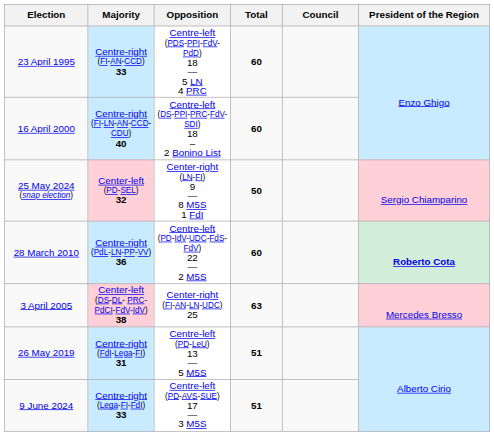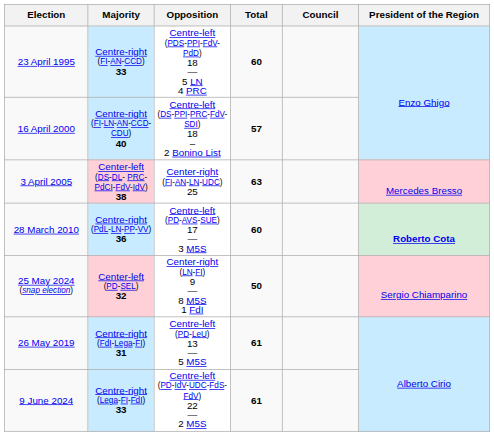 <table class="wikitable" style="text-align:center;font-size:85%;line-height:13px">
 <tr style="height:30px; background-color:#E9E9E9">
 <th style="width:110px;">Election</th>
 <th style="width:85px;">Majority</th>
 <th style="width:100px;">Opposition</th>
 <th style="width:65px;">Total</th>
 <th style="width:100px;">Council</th>
 <th style="width:175px;">President of the Region</th>
 </tr>
 <tr>
 <td><a href='#'>23 April 1995</a></td>
 <td style="background:#C8EBFF; text-align:center;"><a href='#'>Centre-right</a><br><small>(<a href='#'>FI</a>-<a href='#'>AN</a>-<a href='#'>CCD</a>)</small><br><strong>33</strong></td>
 <td style="background:white; text-align:center;"><a href='#'>Centre-left</a><br><small>(<a href='#'>PDS</a>-<a href='#'>PPI</a>-<a href='#'>FdV</a>-<a href='#'>PdD</a>)</small><br>18<br>—<br>5 <a href='#'>LN</a><br>4 <a href='#'>PRC</a></td>
 <td><strong>60</strong></td>
 <td></td>
 <td rowspan="2" style="background:#C8EBFF; text-align:centre;"><br><br><a href='#'>Enzo Ghigo</a></td>
 </tr>
 <tr>
 <td><a href='#'>16 April 2000</a></td>
 <td style="background:#C8EBFF; text-align:center;"><a href='#'>Centre-right</a><br><small>(<a href='#'>FI</a>-<a href='#'>LN</a>-<a href='#'>AN</a>-<a href='#'>CCD</a>-<a href='#'>CDU</a>)</small><br><strong>40</strong></td>
 <td style="background:white; text-align:center;"><a href='#'>Centre-left</a><br><small>(<a href='#'>DS</a>-<a href='#'>PPI</a>-<a href='#'>PRC</a>-<a href='#'>FdV</a>-<a href='#'>SDI</a>)</small><br>18<br>–<br>2 <a href='#'>Bonino List</a></td>
+<td><strong>57</strong></td>
+<td></td>
+</tr>
+<tr>
+<td><a href='#'>3 April 2005</a></td>
+<td style="background:#FFD0D7; text-align:center;"><a href='#'>Center-left</a><br><small>(<a href='#'>DS</a>-<a href='#'>DL</a>- <a href='#'>PRC</a>-<a href='#'>PdCI</a>-<a href='#'>FdV</a>-<a href='#'>IdV</a>)</small><br><strong>38</strong></td>
+<td style="background:white; text-align:center;"><a href='#'>Center-right</a><br><small>(<a href='#'>FI</a>-<a href='#'>AN</a>-<a href='#'>LN</a>-<a href='#'>UDC</a>)</small><br>25</td>
+<td><strong>63</strong></td>
+<td></td>
+<td style="background:#FFD0D7; text-align:centre;"><br><br><a href='#'>Mercedes Bresso</a></td>
+</tr>
+<tr>
+<td><a href='#'>28 March 2010</a></td>
+<td style="background:#C8EBFF; text-align:center;"><a href='#'>Centre-right</a><br><small>(<a href='#'>PdL</a>-<a href='#'>LN</a>-<a href='#'>PP</a>-<a href='#'>VV</a>)</small><br><strong>36</strong></td>
+<td style="background:white; text-align:center;"><a href='#'>Centre-left</a><br><small>(<a href='#'>PD</a>-<a href='#'>AVS</a>-<a href='#'>SUE</a>)</small><br>17<br>—<br>3 <a href='#'>M5S</a></td>
 <td><strong>60</strong></td>
 <td></td>
+<td style="background:#D2EED9; text-align:centre;"><strong><br><br><a href='#'>Roberto Cota</a></strong></td>
 </tr>
 <tr>
 <td><a href='#'>25 May 2024</a><br><small>(<em><a href='#'>snap election</a></em>)</small></td>
 <td style="background:#FFD0D7; text-align:center;"><a href='#'>Center-left</a><br><small>(<a href='#'>PD</a>-<a href='#'>SEL</a>)</small><br><strong>32</strong></td>
 <td style="background:white; text-align:center;"><a href='#'>Center-right</a><br><small>(<a href='#'>LN</a>-<a href='#'>FI</a>)</small><br>9<br>—<br>8 <a href='#'>M5S</a><br>1 <a href='#'>FdI</a></td>
 <td><strong>50</strong></td>
 <td></td>
 <td style="background:#FFD0D7; text-align:centre;"><br><br><a href='#'>Sergio Chiamparino</a></td>
 </tr>
 <tr>
-<td><a href='#'>28 March 2010</a></td>
-<td style="background:#C8EBFF; text-align:center;"><a href='#'>Centre-right</a><br><small>(<a href='#'>PdL</a>-<a href='#'>LN</a>-<a href='#'>PP</a>-<a href='#'>VV</a>)</small><br><strong>36</strong></td>
-<td style="background:white; text-align:center;"><a href='#'>Centre-left</a><br><small>(<a href='#'>PD</a>-<a href='#'>IdV</a>-<a href='#'>UDC</a>-<a href='#'>FdS</a>-<a href='#'>FdV</a>)</small><br>22<br>—<br>2 <a href='#'>M5S</a></td>
-<td><strong>60</strong></td>
-<td></td>
-<td style="background:#D2EED9; text-align:centre;"><strong><br><br><a href='#'>Roberto Cota</a></strong></td>
-</tr>
-<tr>
-<td><a href='#'>3 April 2005</a></td>
-<td style="background:#FFD0D7; text-align:center;"><a href='#'>Center-left</a><br><small>(<a href='#'>DS</a>-<a href='#'>DL</a>- <a href='#'>PRC</a>-<a href='#'>PdCI</a>-<a href='#'>FdV</a>-<a href='#'>IdV</a>)</small><br><strong>38</strong></td>
-<td style="background:white; text-align:center;"><a href='#'>Center-right</a><br><small>(<a href='#'>FI</a>-<a href='#'>AN</a>-<a href='#'>LN</a>-<a href='#'>UDC</a>)</small><br>25</td>
-<td><strong>63</strong></td>
-<td></td>
-<td style="background:#FFD0D7; text-align:centre;"><br><br><a href='#'>Mercedes Bresso</a></td>
-</tr>
-<tr>
 <td><a href='#'>26 May 2019</a></td>
 <td style="background:#C8EBFF; text-align:center;"><a href='#'>Centre-right</a><br><small>(<a href='#'>FdI</a>-<a href='#'>Lega</a>-<a href='#'>FI</a>)</small><br><strong>31</strong></td>
 <td style="background:white; text-align:center;"><a href='#'>Centre-left</a><br><small>(<a href='#'>PD</a>-<a href='#'>LeU</a>)</small><br>13<br>—<br>5 <a href='#'>M5S</a></td>
-<td><strong>51</strong></td>
+<td><strong>61</strong></td>
 <td></td>
 <td rowspan="2" style="background:#C8EBFF; text-align:centre;"><br><br><a href='#'>Alberto Cirio</a></td>
 </tr>
 <tr>
 <td><a href='#'>9 June 2024</a></td>
 <td style="background:#C8EBFF; text-align:center;"><a href='#'>Centre-right</a><br><small>(<a href='#'>Lega</a>-<a href='#'>FI</a>-<a href='#'>FdI</a>)</small><br><strong>33</strong></td>
-<td style="background:white; text-align:center;"><a href='#'>Centre-left</a><br><small>(<a href='#'>PD</a>-<a href='#'>AVS</a>-<a href='#'>SUE</a>)</small><br>17<br>—<br>3 <a href='#'>M5S</a></td>
-<td><strong>51</strong></td>
+<td style="background:white; text-align:center;"><a href='#'>Centre-left</a><br><small>(<a href='#'>PD</a>-<a href='#'>IdV</a>-<a href='#'>UDC</a>-<a href='#'>FdS</a>-<a href='#'>FdV</a>)</small><br>22<br>—<br>2 <a href='#'>M5S</a></td>
+<td><strong>61</strong></td>
 <td></td>
 </tr>
 </table>
